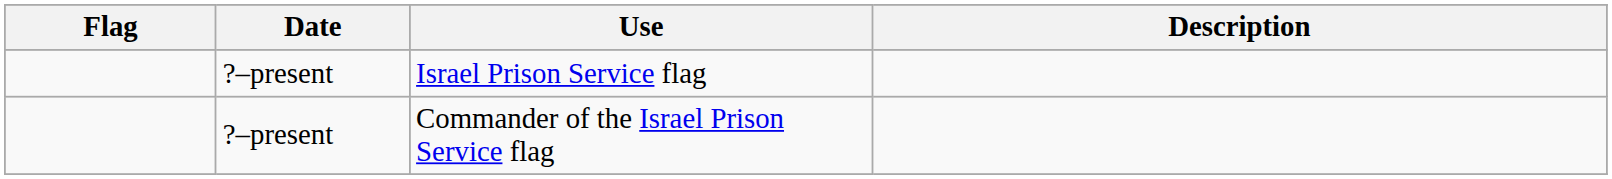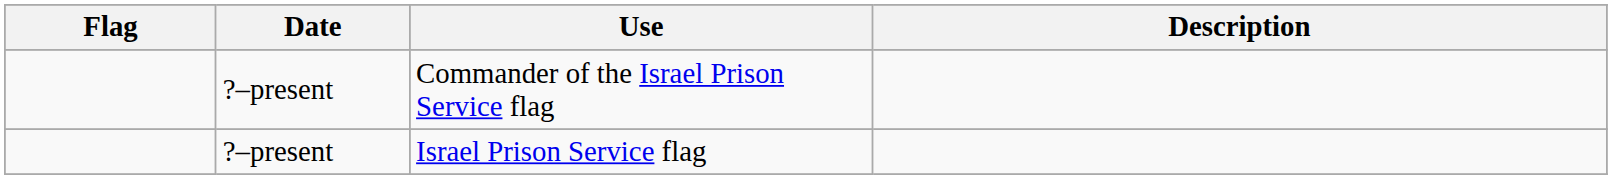 <table class="wikitable" style="background:#f9f9f9">
 <tr>
 <th width="110">Flag</th>
 <th width="100">Date</th>
 <th width="250">Use</th>
 <th width="400">Description</th>
 </tr>
 <tr>
 <td></td>
 <td>?–present</td>
-<td><a href='#'>Israel Prison Service</a> flag</td>
+<td>Commander of the <a href='#'>Israel Prison Service</a> flag</td>
 <td></td>
 </tr>
 <tr>
 <td></td>
 <td>?–present</td>
-<td>Commander of the <a href='#'>Israel Prison Service</a> flag</td>
+<td><a href='#'>Israel Prison Service</a> flag</td>
 <td></td>
 </tr>
 </table>
